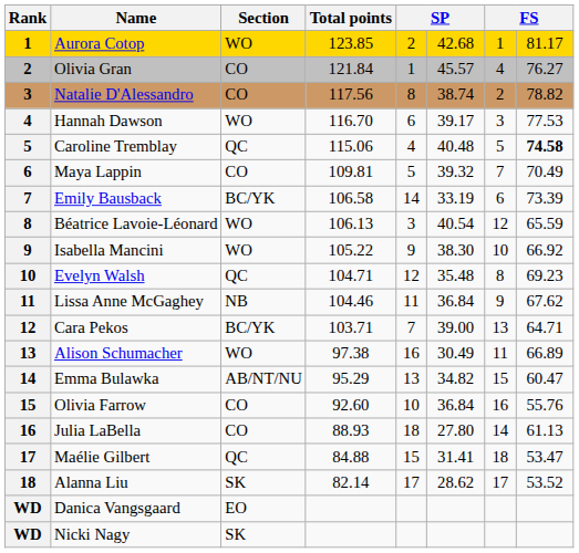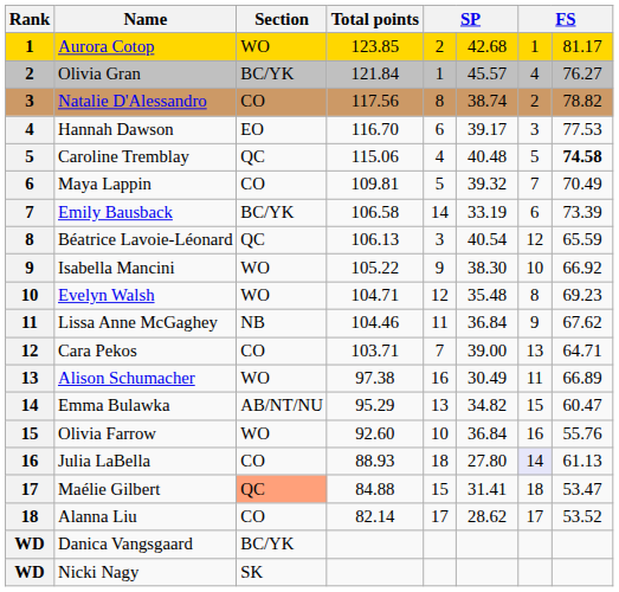 <table class="wikitable sortable">
 <tr>
 <th>Rank</th>
 <th>Name</th>
 <th>Section</th>
 <th>Total points</th>
 <th colspan="2" width="80px"><a href='#'>SP</a></th>
 <th colspan="2" width="80px"><a href='#'>FS</a></th>
 </tr>
 <tr bgcolor="gold">
 <td align="center"><strong>1</strong></td>
 <td><a href='#'>Aurora Cotop</a></td>
 <td>WO</td>
 <td align="center">123.85</td>
 <td align="center">2</td>
 <td align="center">42.68</td>
 <td align="center">1</td>
 <td align="center">81.17</td>
 </tr>
 <tr bgcolor="silver">
 <td align="center"><strong>2</strong></td>
 <td>Olivia Gran</td>
-<td>CO</td>
+<td>BC/YK</td>
 <td align="center">121.84</td>
 <td align="center">1</td>
 <td align="center">45.57</td>
 <td align="center">4</td>
 <td align="center">76.27</td>
 </tr>
 <tr bgcolor="cc9966">
 <td align="center"><strong>3</strong></td>
 <td><a href='#'>Natalie D'Alessandro</a></td>
 <td>CO</td>
 <td align="center">117.56</td>
 <td align="center">8</td>
 <td align="center">38.74</td>
 <td align="center">2</td>
 <td align="center">78.82</td>
 </tr>
 <tr>
 <th>4</th>
 <td>Hannah Dawson</td>
-<td>WO</td>
+<td>EO</td>
 <td align="center">116.70</td>
 <td align="center">6</td>
 <td align="center">39.17</td>
 <td align="center">3</td>
 <td align="center">77.53</td>
 </tr>
 <tr>
 <th>5</th>
 <td>Caroline Tremblay</td>
 <td>QC</td>
 <td align="center">115.06</td>
 <td align="center">4</td>
 <td align="center">40.48</td>
 <td align="center">5</td>
 <td align="center"><strong>74.58</strong></td>
 </tr>
 <tr>
 <th>6</th>
 <td>Maya Lappin</td>
 <td>CO</td>
 <td align="center">109.81</td>
 <td align="center">5</td>
 <td align="center">39.32</td>
 <td align="center">7</td>
 <td align="center">70.49</td>
 </tr>
 <tr>
 <th>7</th>
 <td><a href='#'>Emily Bausback</a></td>
 <td>BC/YK</td>
 <td align="center">106.58</td>
 <td align="center">14</td>
 <td align="center">33.19</td>
 <td align="center">6</td>
 <td align="center">73.39</td>
 </tr>
 <tr>
 <th>8</th>
 <td>Béatrice Lavoie-Léonard</td>
-<td>WO</td>
+<td>QC</td>
 <td align="center">106.13</td>
 <td align="center">3</td>
 <td align="center">40.54</td>
 <td align="center">12</td>
 <td align="center">65.59</td>
 </tr>
 <tr>
 <th>9</th>
 <td>Isabella Mancini</td>
 <td>WO</td>
 <td align="center">105.22</td>
 <td align="center">9</td>
 <td align="center">38.30</td>
 <td align="center">10</td>
 <td align="center">66.92</td>
 </tr>
 <tr>
 <th>10</th>
 <td><a href='#'>Evelyn Walsh</a></td>
-<td>QC</td>
+<td>WO</td>
 <td align="center">104.71</td>
 <td align="center">12</td>
 <td align="center">35.48</td>
 <td align="center">8</td>
 <td align="center">69.23</td>
 </tr>
 <tr>
 <th>11</th>
 <td>Lissa Anne McGaghey</td>
 <td>NB</td>
 <td align="center">104.46</td>
 <td align="center">11</td>
 <td align="center">36.84</td>
 <td align="center">9</td>
 <td align="center">67.62</td>
 </tr>
 <tr>
 <th>12</th>
 <td>Cara Pekos</td>
-<td>BC/YK</td>
+<td>CO</td>
 <td align="center">103.71</td>
 <td align="center">7</td>
 <td align="center">39.00</td>
 <td align="center">13</td>
 <td align="center">64.71</td>
 </tr>
 <tr>
 <th>13</th>
 <td><a href='#'>Alison Schumacher</a></td>
 <td>WO</td>
 <td align="center">97.38</td>
 <td align="center">16</td>
 <td align="center">30.49</td>
 <td align="center">11</td>
 <td align="center">66.89</td>
 </tr>
 <tr>
 <th>14</th>
 <td>Emma Bulawka</td>
 <td>AB/NT/NU</td>
 <td align="center">95.29</td>
 <td align="center">13</td>
 <td align="center">34.82</td>
 <td align="center">15</td>
 <td align="center">60.47</td>
 </tr>
 <tr>
 <th>15</th>
 <td>Olivia Farrow</td>
-<td>CO</td>
+<td>WO</td>
 <td align="center">92.60</td>
 <td align="center">10</td>
 <td align="center">36.84</td>
 <td align="center">16</td>
 <td align="center">55.76</td>
 </tr>
 <tr>
 <th>16</th>
 <td>Julia LaBella</td>
 <td>CO</td>
 <td align="center">88.93</td>
 <td align="center">18</td>
 <td align="center">27.80</td>
-<td align="center">14</td>
+<td align="center" style="background: lavender;">14</td>
 <td align="center">61.13</td>
 </tr>
 <tr>
 <th>17</th>
 <td>Maélie Gilbert</td>
-<td>QC</td>
+<td style="background: lightsalmon;">QC</td>
 <td align="center">84.88</td>
 <td align="center">15</td>
 <td align="center">31.41</td>
 <td align="center">18</td>
 <td align="center">53.47</td>
 </tr>
 <tr>
 <th>18</th>
 <td>Alanna Liu</td>
-<td>SK</td>
+<td>CO</td>
 <td align="center">82.14</td>
 <td align="center">17</td>
 <td align="center">28.62</td>
 <td align="center">17</td>
 <td align="center">53.52</td>
 </tr>
 <tr>
 <th>WD</th>
 <td>Danica Vangsgaard</td>
-<td>EO</td>
+<td>BC/YK</td>
 <td></td>
 <td></td>
 <td></td>
 <td></td>
 <td></td>
 </tr>
 <tr>
 <th>WD</th>
 <td>Nicki Nagy</td>
 <td>SK</td>
 <td></td>
 <td></td>
 <td></td>
 <td></td>
 <td></td>
 </tr>
 </table>
